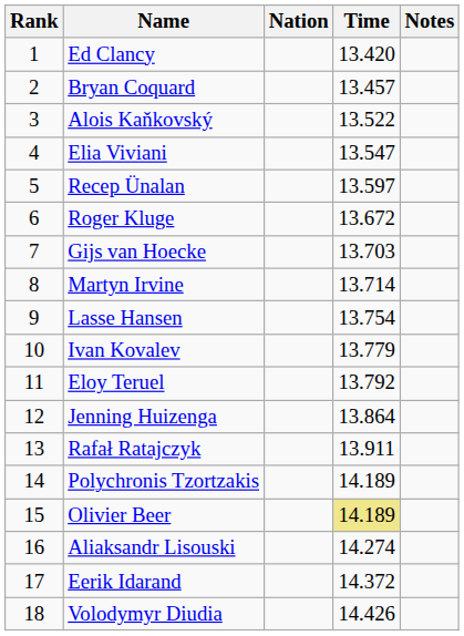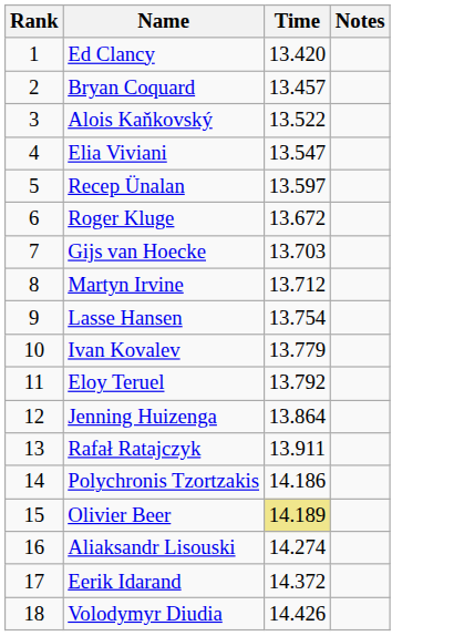 <table class="wikitable sortable" style="text-align:center">
 <tr>
 <th>Rank</th>
 <th>Name</th>
-<th>Nation</th>
 <th>Time</th>
 <th>Notes</th>
 </tr>
 <tr>
 <td>1</td>
 <td align=left><a href='#'>Ed Clancy</a></td>
-<td align=left></td>
 <td>13.420</td>
 <td></td>
 </tr>
 <tr>
 <td>2</td>
 <td align=left><a href='#'>Bryan Coquard</a></td>
-<td align=left></td>
 <td>13.457</td>
 <td></td>
 </tr>
 <tr>
 <td>3</td>
 <td align=left><a href='#'>Alois Kaňkovský</a></td>
-<td align=left></td>
 <td>13.522</td>
 <td></td>
 </tr>
 <tr>
 <td>4</td>
 <td align=left><a href='#'>Elia Viviani</a></td>
-<td align=left></td>
 <td>13.547</td>
 <td></td>
 </tr>
 <tr>
 <td>5</td>
 <td align=left><a href='#'>Recep Ünalan</a></td>
-<td align=left></td>
 <td>13.597</td>
 <td></td>
 </tr>
 <tr>
 <td>6</td>
 <td align=left><a href='#'>Roger Kluge</a></td>
-<td align=left></td>
 <td>13.672</td>
 <td></td>
 </tr>
 <tr>
 <td>7</td>
 <td align=left><a href='#'>Gijs van Hoecke</a></td>
-<td align=left></td>
 <td>13.703</td>
 <td></td>
 </tr>
 <tr>
 <td>8</td>
 <td align=left><a href='#'>Martyn Irvine</a></td>
-<td align=left></td>
-<td>13.714</td>
+<td>13.712</td>
 <td></td>
 </tr>
 <tr>
 <td>9</td>
 <td align=left><a href='#'>Lasse Hansen</a></td>
-<td align=left></td>
 <td>13.754</td>
 <td></td>
 </tr>
 <tr>
 <td>10</td>
 <td align=left><a href='#'>Ivan Kovalev</a></td>
-<td align=left></td>
 <td>13.779</td>
 <td></td>
 </tr>
 <tr>
 <td>11</td>
 <td align=left><a href='#'>Eloy Teruel</a></td>
-<td align=left></td>
 <td>13.792</td>
 <td></td>
 </tr>
 <tr>
 <td>12</td>
 <td align=left><a href='#'>Jenning Huizenga</a></td>
-<td align=left></td>
 <td>13.864</td>
 <td></td>
 </tr>
 <tr>
 <td>13</td>
 <td align=left><a href='#'>Rafał Ratajczyk</a></td>
-<td align=left></td>
 <td>13.911</td>
 <td></td>
 </tr>
 <tr>
 <td>14</td>
 <td align=left><a href='#'>Polychronis Tzortzakis</a></td>
-<td align=left></td>
-<td>14.189</td>
+<td>14.186</td>
 <td></td>
 </tr>
 <tr>
 <td>15</td>
 <td align=left><a href='#'>Olivier Beer</a></td>
-<td align=left></td>
 <td style="background: khaki;">14.189</td>
 <td></td>
 </tr>
 <tr>
 <td>16</td>
 <td align=left><a href='#'>Aliaksandr Lisouski</a></td>
-<td align=left></td>
 <td>14.274</td>
 <td></td>
 </tr>
 <tr>
 <td>17</td>
 <td align=left><a href='#'>Eerik Idarand</a></td>
-<td align=left></td>
 <td>14.372</td>
 <td></td>
 </tr>
 <tr>
 <td>18</td>
 <td align=left><a href='#'>Volodymyr Diudia</a></td>
-<td align=left></td>
 <td>14.426</td>
 <td></td>
 </tr>
 </table>
